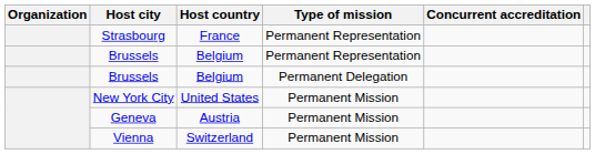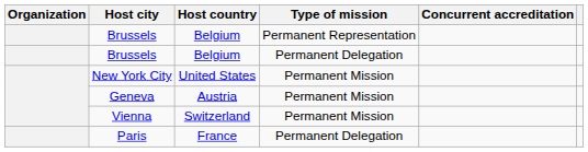 <table class="wikitable plainrowheaders" style="text-align:center;">
 <tr>
 <th scope="col">Organization</th>
 <th scope="col">Host city</th>
 <th scope="col">Host country</th>
 <th scope="col">Type of mission</th>
 <th scope="col">Concurrent accreditation</th>
 <th scope="col"></th>
-</tr>
-<tr>
-<th scope="row"></th>
-<td><a href='#'>Strasbourg</a></td>
-<td><a href='#'>France</a></td>
-<td>Permanent Representation</td>
-<td></td>
-<td></td>
 </tr>
 <tr>
 <th scope="row"></th>
 <td><a href='#'>Brussels</a></td>
 <td><a href='#'>Belgium</a></td>
 <td>Permanent Representation</td>
 <td></td>
 <td></td>
 </tr>
 <tr>
 <th scope="row"></th>
 <td><a href='#'>Brussels</a></td>
 <td><a href='#'>Belgium</a></td>
 <td>Permanent Delegation</td>
 <td></td>
 <td></td>
 </tr>
 <tr>
 <th scope="row" rowspan="3"></th>
 <td><a href='#'>New York City</a></td>
 <td><a href='#'>United States</a></td>
 <td>Permanent Mission</td>
 <td></td>
 <td></td>
 </tr>
 <tr>
 <td><a href='#'>Geneva</a></td>
 <td><a href='#'>Austria</a></td>
 <td>Permanent Mission</td>
 <td></td>
 <td></td>
 </tr>
 <tr>
 <td><a href='#'>Vienna</a></td>
 <td><a href='#'>Switzerland</a></td>
 <td>Permanent Mission</td>
 <td></td>
 <td></td>
 </tr>
+<tr>
+<th scope="row"></th>
+<td><a href='#'>Paris</a></td>
+<td><a href='#'>France</a></td>
+<td>Permanent Delegation</td>
+<td></td>
+<td></td>
+</tr>
 </table>
